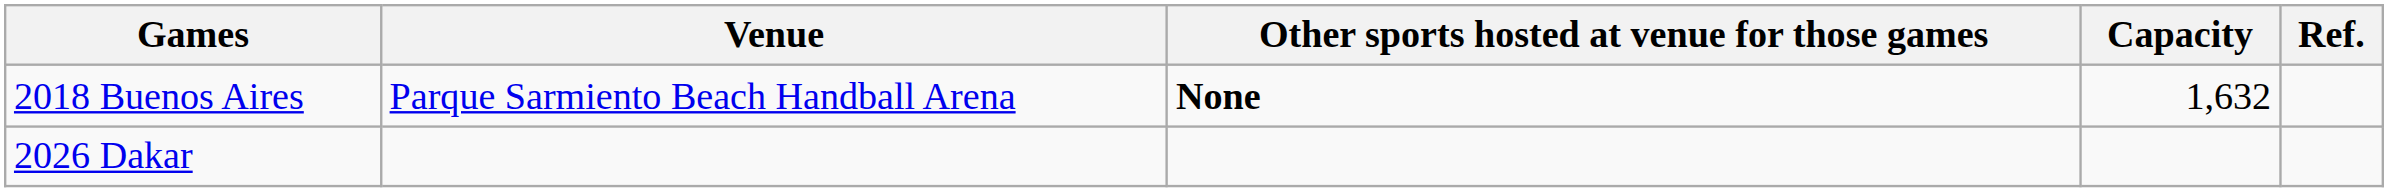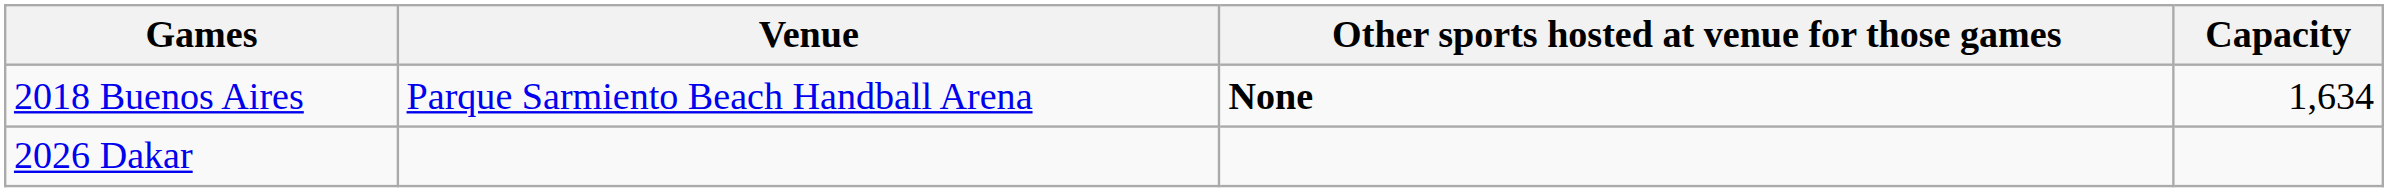 <table class="wikitable sortable" width="1000px">
 <tr>
 <th>Games</th>
 <th>Venue</th>
 <th>Other sports hosted at venue for those games</th>
 <th>Capacity</th>
-<th>Ref.</th>
 </tr>
 <tr>
 <td><a href='#'>2018 Buenos Aires</a></td>
 <td><a href='#'>Parque Sarmiento Beach Handball Arena</a></td>
 <td><strong>None</strong></td>
-<td align="right">1,632</td>
-<td align="center"></td>
+<td align="right">1,634</td>
 </tr>
 <tr>
 <td><a href='#'>2026 Dakar</a></td>
 <td></td>
 <td></td>
 <td align="right"></td>
-<td align="center"></td>
 </tr>
 </table>
